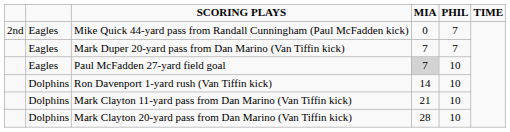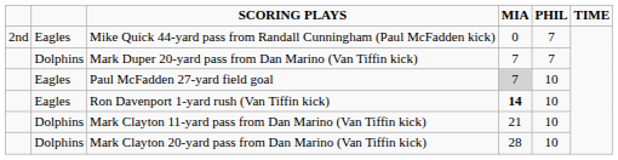 <table class="wikitable">
 <tr align="center">
 <td></td>
 <td></td>
 <td><strong>SCORING PLAYS</strong></td>
 <td><strong>MIA</strong></td>
 <td><strong>PHIL</strong></td>
 <td><strong>TIME</strong></td>
 </tr>
 <tr align="left">
 <td>2nd</td>
 <td>Eagles</td>
 <td>Mike Quick 44-yard pass from Randall Cunningham (Paul McFadden kick)</td>
 <td - align="center">0</td>
 <td - align="center">7</td>
 </tr>
 <tr align="left">
 <td></td>
-<td>Eagles</td>
+<td>Dolphins</td>
 <td>Mark Duper 20-yard pass from Dan Marino (Van Tiffin kick)</td>
 <td - align="center">7</td>
 <td - align="center">7</td>
 </tr>
 <tr align="left">
 <td></td>
 <td>Eagles</td>
 <td>Paul McFadden 27-yard field goal</td>
 <td - align="center" style="background: lightgrey;">7</td>
 <td - align="center">10</td>
 </tr>
 <tr align="left">
 <td></td>
-<td>Dolphins</td>
+<td>Eagles</td>
 <td>Ron Davenport 1-yard rush (Van Tiffin kick)</td>
-<td - align="center">14</td>
+<td - align="center"><strong>14</strong></td>
 <td - align="center">10</td>
 </tr>
 <tr align="left">
 <td></td>
 <td>Dolphins</td>
 <td>Mark Clayton 11-yard pass from Dan Marino (Van Tiffin kick)</td>
 <td - align="center">21</td>
 <td - align="center">10</td>
 </tr>
 <tr align="left">
 <td></td>
 <td>Dolphins</td>
 <td>Mark Clayton 20-yard pass from Dan Marino (Van Tiffin kick)</td>
 <td - align="center">28</td>
 <td - align="center">10</td>
 </tr>
 </table>
